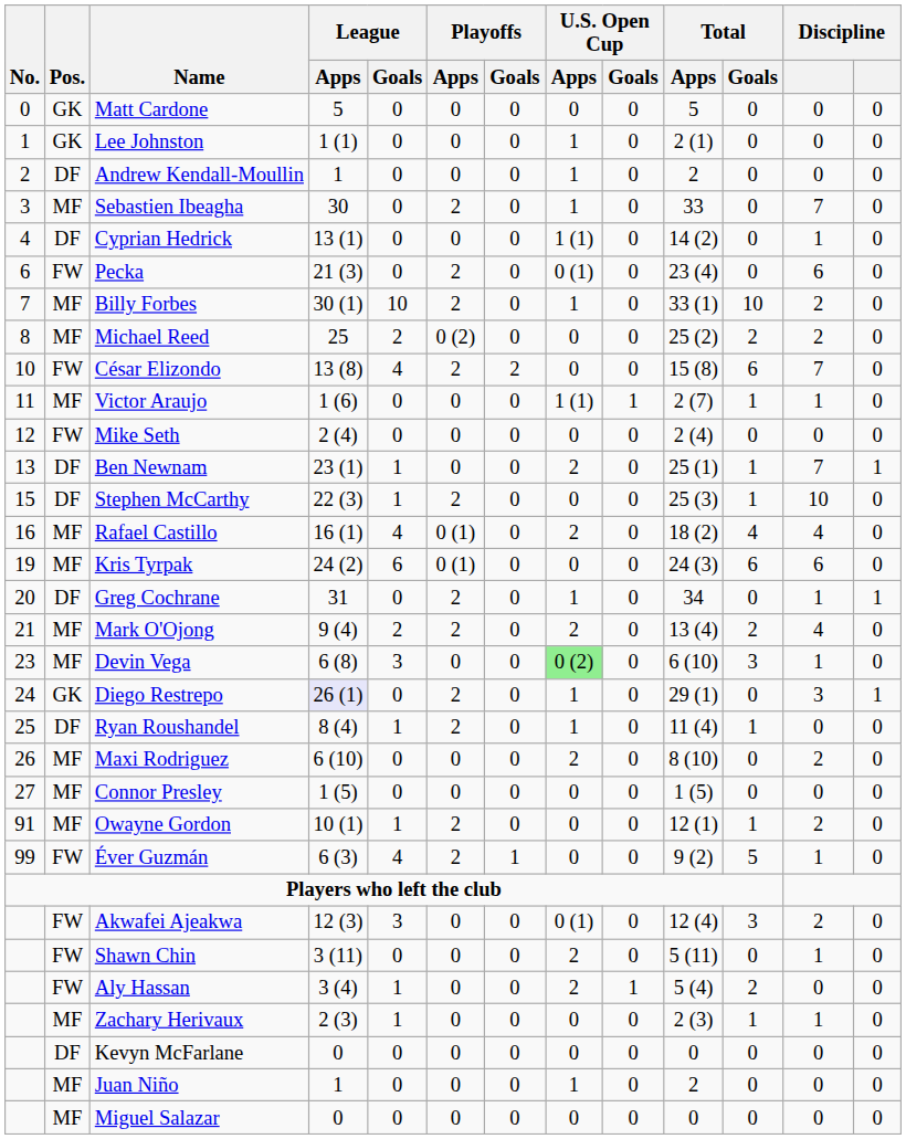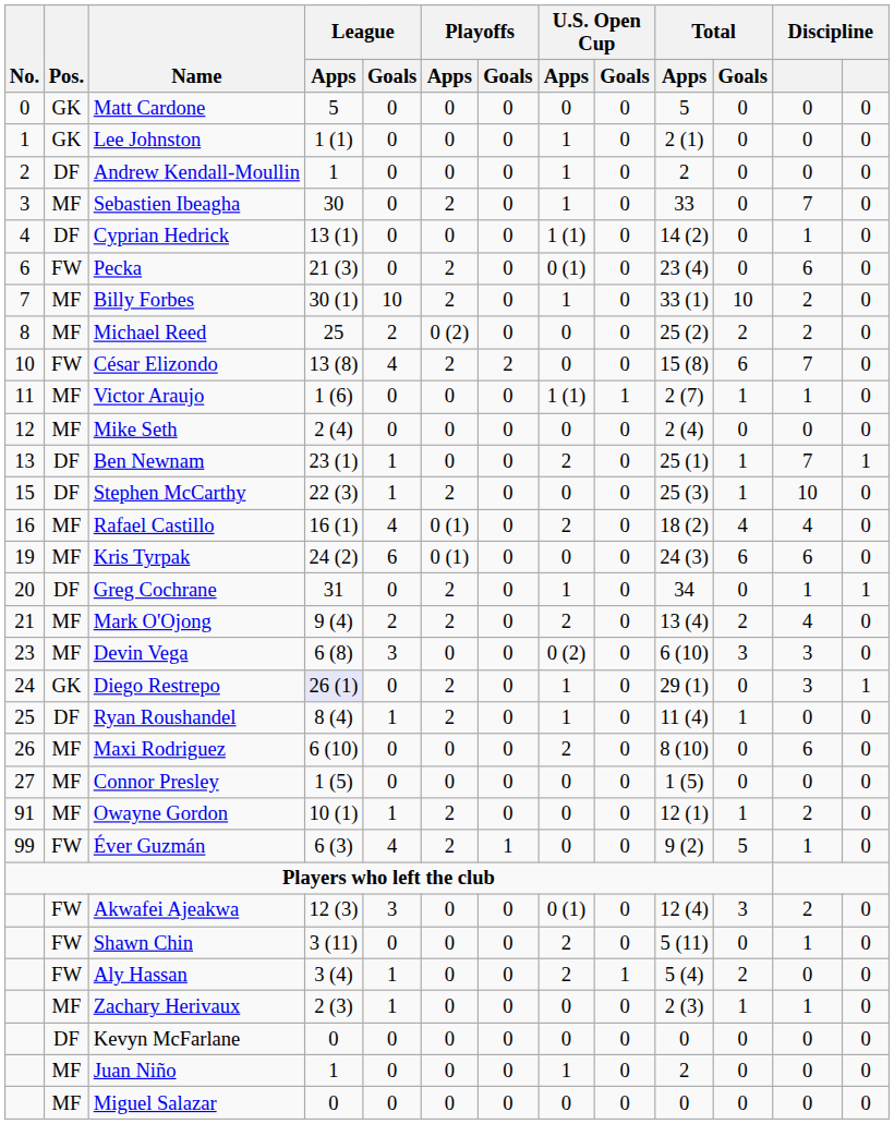 <table class="wikitable" style="text-align:center">
 <tr>
 <th rowspan="2" style="vertical-align:bottom;">No.</th>
 <th rowspan="2" style="vertical-align:bottom;">Pos.</th>
 <th rowspan="2" style="vertical-align:bottom;">Name</th>
 <th colspan="2" style="width:85px;">League</th>
 <th colspan="2" style="width:85px;">Playoffs</th>
 <th colspan="2" style="width:85px;">U.S. Open Cup</th>
 <th colspan="2" style="width:85px;">Total</th>
 <th colspan="2" style="width:85px;">Discipline</th>
 </tr>
 <tr>
 <th>Apps</th>
 <th>Goals</th>
 <th>Apps</th>
 <th>Goals</th>
 <th>Apps</th>
 <th>Goals</th>
 <th>Apps</th>
 <th>Goals</th>
 <th></th>
 <th></th>
 </tr>
 <tr>
 <td>0</td>
 <td>GK</td>
 <td align="left"> <a href='#'>Matt Cardone</a></td>
 <td>5</td>
 <td>0</td>
 <td>0</td>
 <td>0</td>
 <td>0</td>
 <td>0</td>
 <td>5</td>
 <td>0</td>
 <td>0</td>
 <td 0>0</td>
 </tr>
 <tr>
 <td>1</td>
 <td>GK</td>
 <td align="left"> <a href='#'>Lee Johnston</a></td>
 <td>1 (1)</td>
 <td>0</td>
 <td>0</td>
 <td>0</td>
 <td>1</td>
 <td>0</td>
 <td>2 (1)</td>
 <td>0</td>
 <td>0</td>
 <td 0>0</td>
 </tr>
 <tr>
 <td>2</td>
 <td>DF</td>
 <td align="left"> <a href='#'>Andrew Kendall-Moullin</a></td>
 <td>1</td>
 <td>0</td>
 <td>0</td>
 <td>0</td>
 <td>1</td>
 <td>0</td>
 <td>2</td>
 <td>0</td>
 <td>0</td>
 <td 0>0</td>
 </tr>
 <tr>
 <td>3</td>
 <td>MF</td>
 <td align="left"> <a href='#'>Sebastien Ibeagha</a></td>
 <td>30</td>
 <td>0</td>
 <td>2</td>
 <td>0</td>
 <td>1</td>
 <td>0</td>
 <td>33</td>
 <td>0</td>
 <td>7</td>
 <td 0>0</td>
 </tr>
 <tr>
 <td>4</td>
 <td>DF</td>
 <td align="left"> <a href='#'>Cyprian Hedrick</a></td>
 <td>13 (1)</td>
 <td>0</td>
 <td>0</td>
 <td>0</td>
 <td>1 (1)</td>
 <td>0</td>
 <td>14 (2)</td>
 <td>0</td>
 <td>1</td>
 <td 0>0</td>
 </tr>
 <tr>
 <td>6</td>
 <td>FW</td>
 <td align="left"> <a href='#'>Pecka</a></td>
 <td>21 (3)</td>
 <td>0</td>
 <td>2</td>
 <td>0</td>
 <td>0 (1)</td>
 <td>0</td>
 <td>23 (4)</td>
 <td>0</td>
 <td>6</td>
 <td 0>0</td>
 </tr>
 <tr>
 <td>7</td>
 <td>MF</td>
 <td align="left"> <a href='#'>Billy Forbes</a></td>
 <td>30 (1)</td>
 <td>10</td>
 <td>2</td>
 <td>0</td>
 <td>1</td>
 <td>0</td>
 <td>33 (1)</td>
 <td>10</td>
 <td>2</td>
 <td 0>0</td>
 </tr>
 <tr>
 <td>8</td>
 <td>MF</td>
 <td align="left"> <a href='#'>Michael Reed</a></td>
 <td>25</td>
 <td>2</td>
 <td>0 (2)</td>
 <td>0</td>
 <td>0</td>
 <td>0</td>
 <td>25 (2)</td>
 <td>2</td>
 <td>2</td>
 <td 0>0</td>
 </tr>
 <tr>
 <td>10</td>
 <td>FW</td>
 <td align="left"> <a href='#'>César Elizondo</a></td>
 <td>13 (8)</td>
 <td>4</td>
 <td>2</td>
 <td>2</td>
 <td>0</td>
 <td>0</td>
 <td>15 (8)</td>
 <td>6</td>
 <td>7</td>
 <td 0>0</td>
 </tr>
 <tr>
 <td>11</td>
 <td>MF</td>
 <td align="left"> <a href='#'>Victor Araujo</a></td>
 <td>1 (6)</td>
 <td>0</td>
 <td>0</td>
 <td>0</td>
 <td>1 (1)</td>
 <td>1</td>
 <td>2 (7)</td>
 <td>1</td>
 <td>1</td>
 <td 0>0</td>
 </tr>
 <tr>
 <td>12</td>
-<td>FW</td>
+<td>MF</td>
 <td align="left"> <a href='#'>Mike Seth</a></td>
 <td>2 (4)</td>
 <td>0</td>
 <td>0</td>
 <td>0</td>
 <td>0</td>
 <td>0</td>
 <td>2 (4)</td>
 <td>0</td>
 <td>0</td>
 <td 0>0</td>
 </tr>
 <tr>
 <td>13</td>
 <td>DF</td>
 <td align="left"> <a href='#'>Ben Newnam</a></td>
 <td>23 (1)</td>
 <td>1</td>
 <td>0</td>
 <td>0</td>
 <td>2</td>
 <td>0</td>
 <td>25 (1)</td>
 <td>1</td>
 <td>7</td>
 <td 0>1</td>
 </tr>
 <tr>
 <td>15</td>
 <td>DF</td>
 <td align="left"> <a href='#'>Stephen McCarthy</a></td>
 <td>22 (3)</td>
 <td>1</td>
 <td>2</td>
 <td>0</td>
 <td>0</td>
 <td>0</td>
 <td>25 (3)</td>
 <td>1</td>
 <td>10</td>
 <td 0>0</td>
 </tr>
 <tr>
 <td>16</td>
 <td>MF</td>
 <td align="left"> <a href='#'>Rafael Castillo</a></td>
 <td>16 (1)</td>
 <td>4</td>
 <td>0 (1)</td>
 <td>0</td>
 <td>2</td>
 <td>0</td>
 <td>18 (2)</td>
 <td>4</td>
 <td>4</td>
 <td 0>0</td>
 </tr>
 <tr>
 <td>19</td>
 <td>MF</td>
 <td align="left"> <a href='#'>Kris Tyrpak</a></td>
 <td>24 (2)</td>
 <td>6</td>
 <td>0 (1)</td>
 <td>0</td>
 <td>0</td>
 <td>0</td>
 <td>24 (3)</td>
 <td>6</td>
 <td>6</td>
 <td 0>0</td>
 </tr>
 <tr>
 <td>20</td>
 <td>DF</td>
 <td align="left"> <a href='#'>Greg Cochrane</a></td>
 <td>31</td>
 <td>0</td>
 <td>2</td>
 <td>0</td>
 <td>1</td>
 <td>0</td>
 <td>34</td>
 <td>0</td>
 <td>1</td>
 <td 0>1</td>
 </tr>
 <tr>
 <td>21</td>
 <td>MF</td>
 <td align="left"> <a href='#'>Mark O'Ojong</a></td>
 <td>9 (4)</td>
 <td>2</td>
 <td>2</td>
 <td>0</td>
 <td>2</td>
 <td>0</td>
 <td>13 (4)</td>
 <td>2</td>
 <td>4</td>
 <td 0>0</td>
 </tr>
 <tr>
 <td>23</td>
 <td>MF</td>
 <td align="left"> <a href='#'>Devin Vega</a></td>
 <td>6 (8)</td>
 <td>3</td>
 <td>0</td>
 <td>0</td>
-<td style="background: lightgreen;">0 (2)</td>
+<td>0 (2)</td>
 <td>0</td>
 <td>6 (10)</td>
 <td>3</td>
-<td>1</td>
+<td>3</td>
 <td 1>0</td>
 </tr>
 <tr>
 <td>24</td>
 <td>GK</td>
 <td align="left"> <a href='#'>Diego Restrepo</a></td>
 <td style="background: lavender;">26 (1)</td>
 <td>0</td>
 <td>2</td>
 <td>0</td>
 <td>1</td>
 <td>0</td>
 <td>29 (1)</td>
 <td>0</td>
 <td>3</td>
 <td 0>1</td>
 </tr>
 <tr>
 <td>25</td>
 <td>DF</td>
 <td align="left"> <a href='#'>Ryan Roushandel</a></td>
 <td>8 (4)</td>
 <td>1</td>
 <td>2</td>
 <td>0</td>
 <td>1</td>
 <td>0</td>
 <td>11 (4)</td>
 <td>1</td>
 <td>0</td>
 <td 0>0</td>
 </tr>
 <tr>
 <td>26</td>
 <td>MF</td>
 <td align="left"> <a href='#'>Maxi Rodriguez</a></td>
 <td>6 (10)</td>
 <td>0</td>
 <td>0</td>
 <td>0</td>
 <td>2</td>
 <td>0</td>
 <td>8 (10)</td>
 <td>0</td>
-<td>2</td>
+<td>6</td>
 <td 0>0</td>
 </tr>
 <tr>
 <td>27</td>
 <td>MF</td>
 <td align="left"> <a href='#'>Connor Presley</a></td>
 <td>1 (5)</td>
 <td>0</td>
 <td>0</td>
 <td>0</td>
 <td>0</td>
 <td>0</td>
 <td>1 (5)</td>
 <td>0</td>
 <td>0</td>
 <td 0>0</td>
 </tr>
 <tr>
 <td>91</td>
 <td>MF</td>
 <td align="left"> <a href='#'>Owayne Gordon</a></td>
 <td>10 (1)</td>
 <td>1</td>
 <td>2</td>
 <td>0</td>
 <td>0</td>
 <td>0</td>
 <td>12 (1)</td>
 <td>1</td>
 <td>2</td>
 <td 0>0</td>
 </tr>
 <tr>
 <td>99</td>
 <td>FW</td>
 <td align="left"> <a href='#'>Éver Guzmán</a></td>
 <td>6 (3)</td>
 <td>4</td>
 <td>2</td>
 <td>1</td>
 <td>0</td>
 <td>0</td>
 <td>9 (2)</td>
 <td>5</td>
 <td>1</td>
 <td 0>0</td>
 </tr>
 <tr>
 <td colspan="11"><strong>Players who left the club</strong></td>
 </tr>
 <tr>
 <td></td>
 <td>FW</td>
 <td align="left"> <a href='#'>Akwafei Ajeakwa</a></td>
 <td>12 (3)</td>
 <td>3</td>
 <td>0</td>
 <td>0</td>
 <td>0 (1)</td>
 <td>0</td>
 <td>12 (4)</td>
 <td>3</td>
 <td>2</td>
 <td 0>0</td>
 </tr>
 <tr>
 <td></td>
 <td>FW</td>
 <td align="left"> <a href='#'>Shawn Chin</a></td>
 <td>3 (11)</td>
 <td>0</td>
 <td>0</td>
 <td>0</td>
 <td>2</td>
 <td>0</td>
 <td>5 (11)</td>
 <td>0</td>
 <td>1</td>
 <td 0>0</td>
 </tr>
 <tr>
 <td></td>
 <td>FW</td>
 <td align="left"> <a href='#'>Aly Hassan</a></td>
 <td>3 (4)</td>
 <td>1</td>
 <td>0</td>
 <td>0</td>
 <td>2</td>
 <td>1</td>
 <td>5 (4)</td>
 <td>2</td>
 <td>0</td>
 <td 1>0</td>
 </tr>
 <tr>
 <td></td>
 <td>MF</td>
 <td align="left"> <a href='#'>Zachary Herivaux</a></td>
 <td>2 (3)</td>
 <td>1</td>
 <td>0</td>
 <td>0</td>
 <td>0</td>
 <td>0</td>
 <td>2 (3)</td>
 <td>1</td>
 <td>1</td>
 <td 1>0</td>
 </tr>
 <tr>
 <td></td>
 <td>DF</td>
 <td align="left"> Kevyn McFarlane</td>
 <td>0</td>
 <td>0</td>
 <td>0</td>
 <td>0</td>
 <td>0</td>
 <td>0</td>
 <td>0</td>
 <td>0</td>
 <td>0</td>
 <td 0>0</td>
 </tr>
 <tr>
 <td></td>
 <td>MF</td>
 <td align="left"> <a href='#'>Juan Niño</a></td>
 <td>1</td>
 <td>0</td>
 <td>0</td>
 <td>0</td>
 <td>1</td>
 <td>0</td>
 <td>2</td>
 <td>0</td>
 <td>0</td>
 <td 0>0</td>
 </tr>
 <tr>
 <td></td>
 <td>MF</td>
 <td align="left"> <a href='#'>Miguel Salazar</a></td>
 <td>0</td>
 <td>0</td>
 <td>0</td>
 <td>0</td>
 <td>0</td>
 <td>0</td>
 <td>0</td>
 <td>0</td>
 <td>0</td>
 <td 0>0</td>
 </tr>
 <tr>
 </tr>
 </table>
